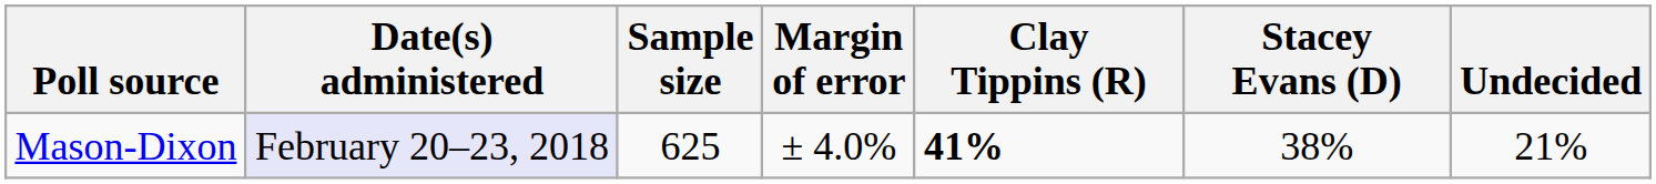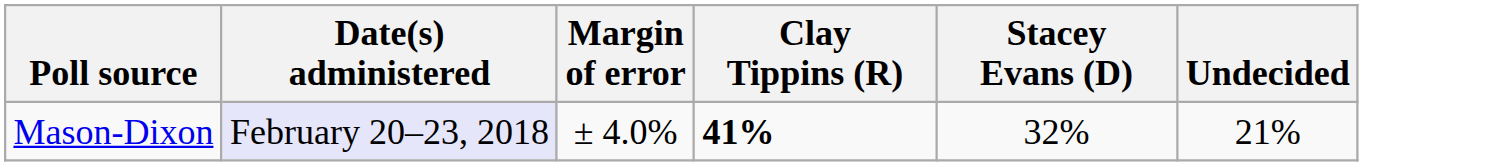 <table class="wikitable">
 <tr valign=bottom>
 <th>Poll source</th>
 <th>Date(s)<br>administered</th>
-<th>Sample<br>size</th>
 <th>Margin<br>of error</th>
 <th style="width:100px;">Clay<br>Tippins (R)</th>
 <th style="width:100px;">Stacey<br>Evans (D)</th>
 <th>Undecided</th>
 </tr>
 <tr>
 <td><a href='#'>Mason-Dixon</a></td>
 <td align=center style="background: lavender;">February 20–23, 2018</td>
-<td align=center>625</td>
 <td align=center>± 4.0%</td>
 <td><strong>41%</strong></td>
-<td align=center>38%</td>
+<td align=center>32%</td>
 <td align=center>21%</td>
 </tr>
 </table>
